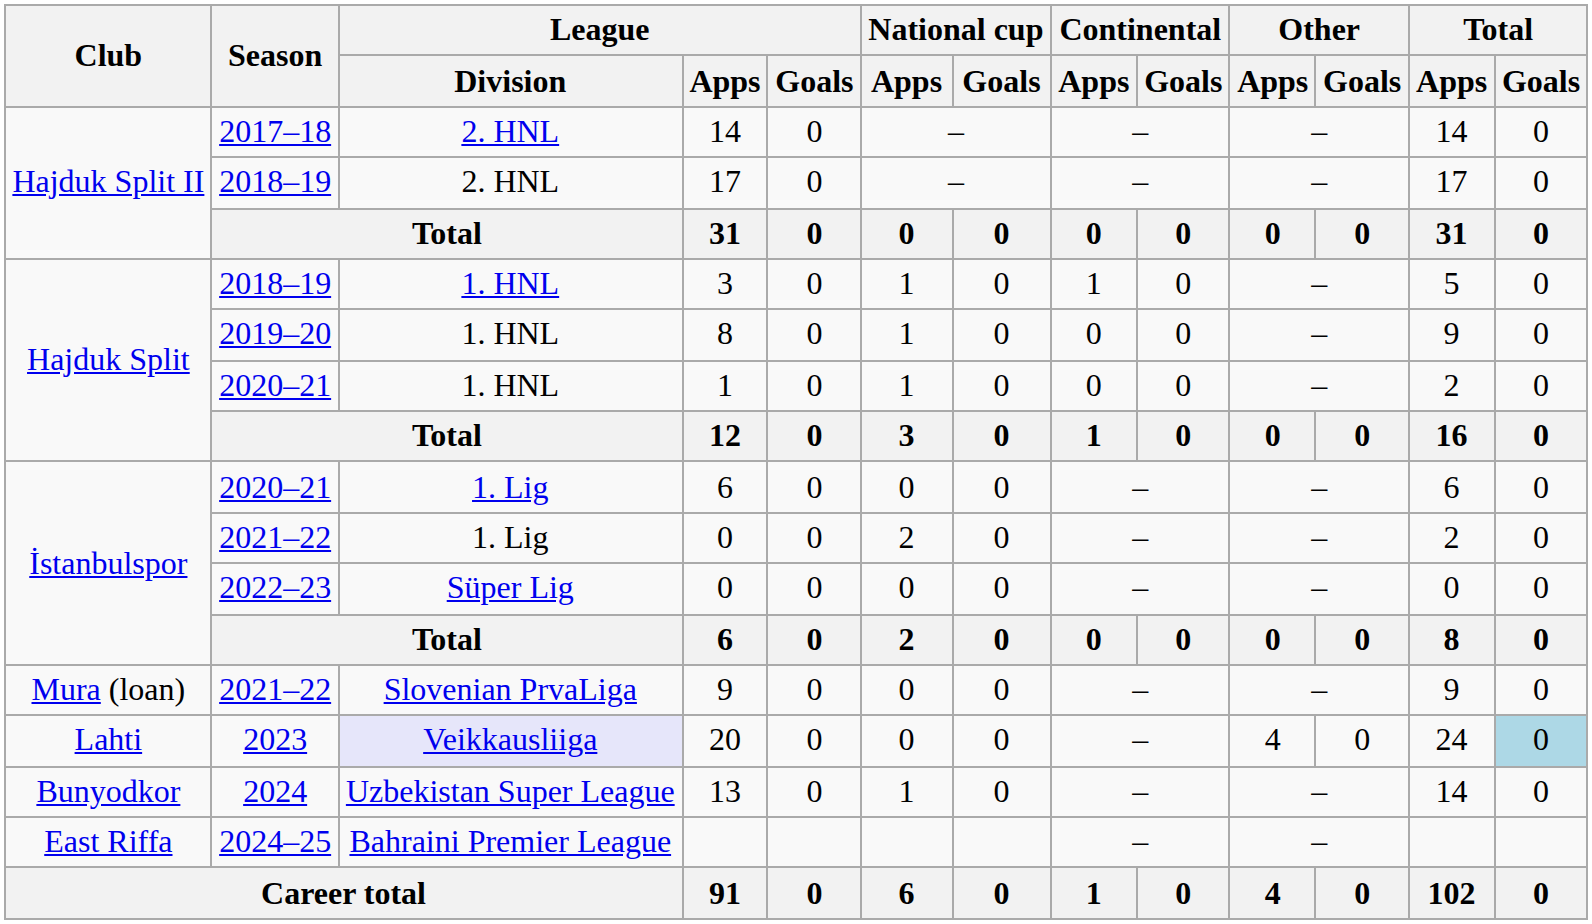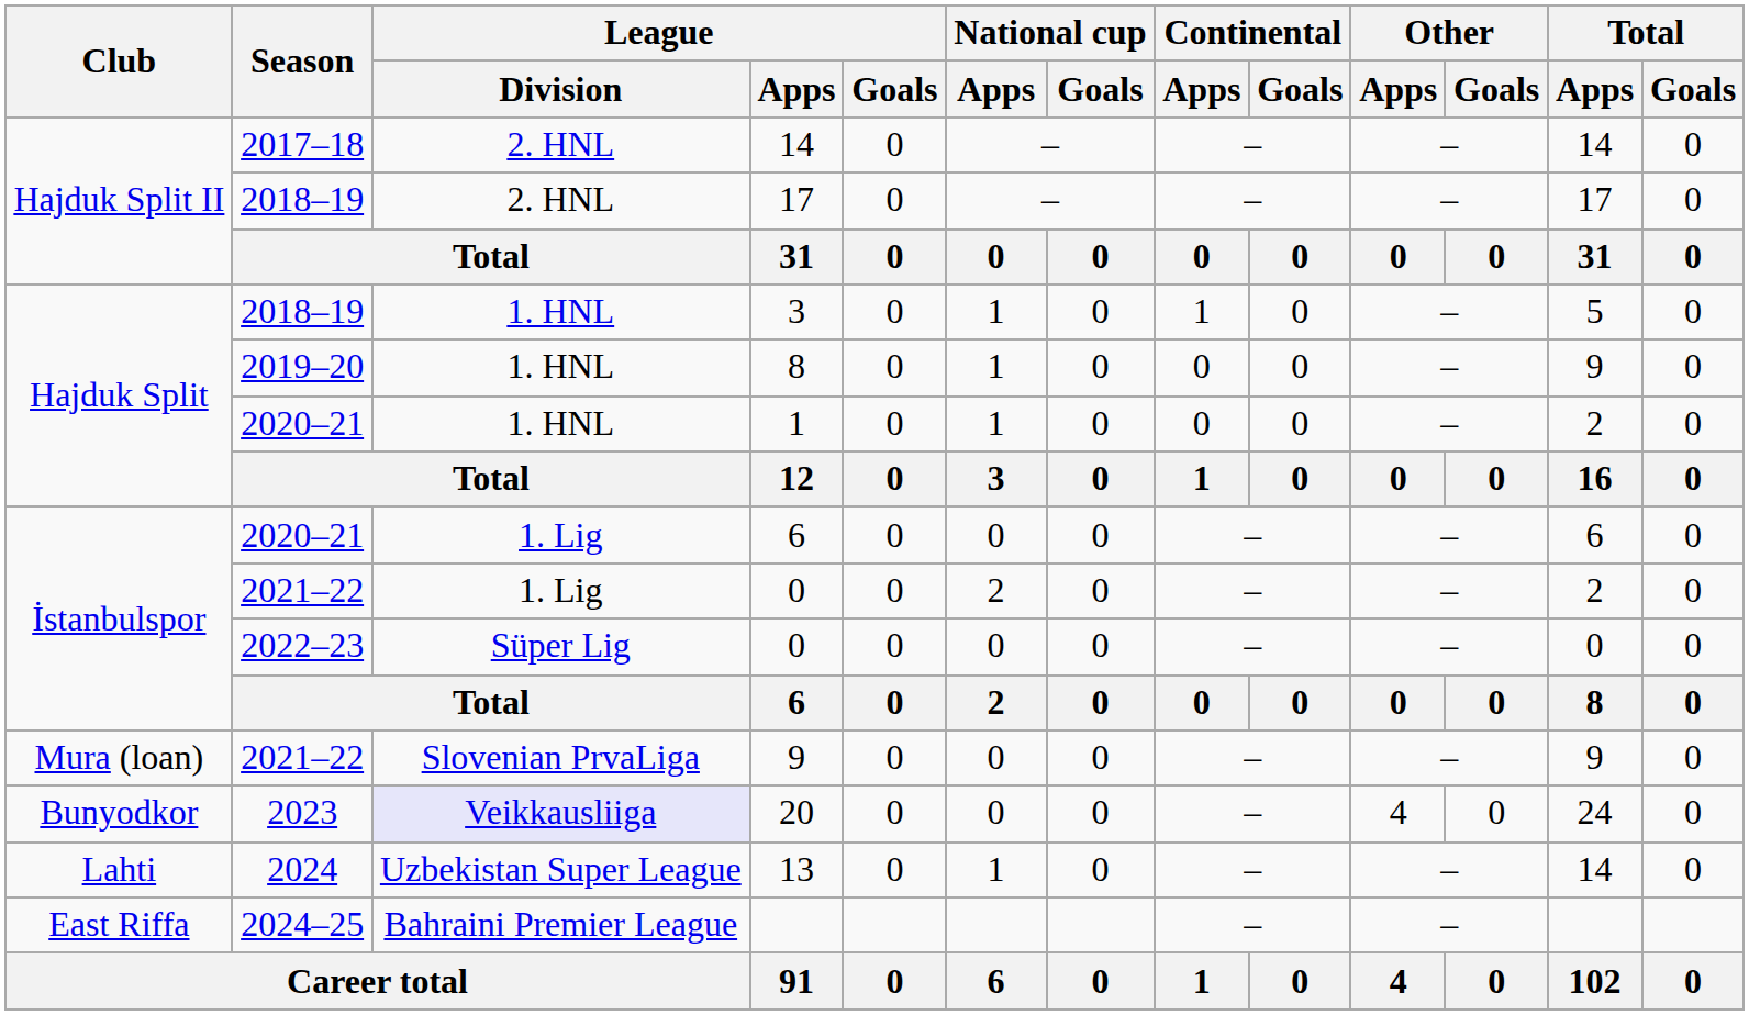 <table class="wikitable" style="text-align:center">
 <tr>
 <th rowspan="2">Club</th>
 <th rowspan="2">Season</th>
 <th colspan="3">League</th>
 <th colspan="2">National cup</th>
 <th colspan="2">Continental</th>
 <th colspan="2">Other</th>
 <th colspan="2">Total</th>
 </tr>
 <tr>
 <th>Division</th>
 <th>Apps</th>
 <th>Goals</th>
 <th>Apps</th>
 <th>Goals</th>
 <th>Apps</th>
 <th>Goals</th>
 <th>Apps</th>
 <th>Goals</th>
 <th>Apps</th>
 <th>Goals</th>
 </tr>
 <tr>
 <td rowspan="3"><a href='#'>Hajduk Split II</a></td>
 <td><a href='#'>2017–18</a></td>
 <td><a href='#'>2. HNL</a></td>
 <td>14</td>
 <td>0</td>
 <td colspan="2">–</td>
 <td colspan="2">–</td>
 <td colspan="2">–</td>
 <td>14</td>
 <td>0</td>
 </tr>
 <tr>
 <td><a href='#'>2018–19</a></td>
 <td>2. HNL</td>
 <td>17</td>
 <td>0</td>
 <td colspan="2">–</td>
 <td colspan="2">–</td>
 <td colspan="2">–</td>
 <td>17</td>
 <td>0</td>
 </tr>
 <tr>
 <th colspan="2">Total</th>
 <th>31</th>
 <th>0</th>
 <th>0</th>
 <th>0</th>
 <th>0</th>
 <th>0</th>
 <th>0</th>
 <th>0</th>
 <th>31</th>
 <th>0</th>
 </tr>
 <tr>
 <td rowspan="4"><a href='#'>Hajduk Split</a></td>
 <td><a href='#'>2018–19</a></td>
 <td><a href='#'>1. HNL</a></td>
 <td>3</td>
 <td>0</td>
 <td>1</td>
 <td>0</td>
 <td>1</td>
 <td>0</td>
 <td colspan="2">–</td>
 <td>5</td>
 <td>0</td>
 </tr>
 <tr>
 <td><a href='#'>2019–20</a></td>
 <td>1. HNL</td>
 <td>8</td>
 <td>0</td>
 <td>1</td>
 <td>0</td>
 <td>0</td>
 <td>0</td>
 <td colspan="2">–</td>
 <td>9</td>
 <td>0</td>
 </tr>
 <tr>
 <td><a href='#'>2020–21</a></td>
 <td>1. HNL</td>
 <td>1</td>
 <td>0</td>
 <td>1</td>
 <td>0</td>
 <td>0</td>
 <td>0</td>
 <td colspan="2">–</td>
 <td>2</td>
 <td>0</td>
 </tr>
 <tr>
 <th colspan="2">Total</th>
 <th>12</th>
 <th>0</th>
 <th>3</th>
 <th>0</th>
 <th>1</th>
 <th>0</th>
 <th>0</th>
 <th>0</th>
 <th>16</th>
 <th>0</th>
 </tr>
 <tr>
 <td rowspan="4"><a href='#'>İstanbulspor</a></td>
 <td><a href='#'>2020–21</a></td>
 <td><a href='#'>1. Lig</a></td>
 <td>6</td>
 <td>0</td>
 <td>0</td>
 <td>0</td>
 <td colspan="2">–</td>
 <td colspan="2">–</td>
 <td>6</td>
 <td>0</td>
 </tr>
 <tr>
 <td><a href='#'>2021–22</a></td>
 <td>1. Lig</td>
 <td>0</td>
 <td>0</td>
 <td>2</td>
 <td>0</td>
 <td colspan="2">–</td>
 <td colspan="2">–</td>
 <td>2</td>
 <td>0</td>
 </tr>
 <tr>
 <td><a href='#'>2022–23</a></td>
 <td><a href='#'>Süper Lig</a></td>
 <td>0</td>
 <td>0</td>
 <td>0</td>
 <td>0</td>
 <td colspan="2">–</td>
 <td colspan="2">–</td>
 <td>0</td>
 <td>0</td>
 </tr>
 <tr>
 <th colspan="2">Total</th>
 <th>6</th>
 <th>0</th>
 <th>2</th>
 <th>0</th>
 <th>0</th>
 <th>0</th>
 <th>0</th>
 <th>0</th>
 <th>8</th>
 <th>0</th>
 </tr>
 <tr>
 <td><a href='#'>Mura</a> (loan)</td>
 <td><a href='#'>2021–22</a></td>
 <td><a href='#'>Slovenian PrvaLiga</a></td>
 <td>9</td>
 <td>0</td>
 <td>0</td>
 <td>0</td>
 <td colspan="2">–</td>
 <td colspan="2">–</td>
 <td>9</td>
 <td>0</td>
 </tr>
 <tr>
-<td><a href='#'>Lahti</a></td>
+<td><a href='#'>Bunyodkor</a></td>
 <td><a href='#'>2023</a></td>
 <td style="background: lavender;"><a href='#'>Veikkausliiga</a></td>
 <td>20</td>
 <td>0</td>
 <td>0</td>
 <td>0</td>
 <td colspan="2">–</td>
 <td>4</td>
 <td>0</td>
 <td>24</td>
-<td style="background: lightblue;">0</td>
+<td>0</td>
 </tr>
 <tr>
-<td><a href='#'>Bunyodkor</a></td>
+<td><a href='#'>Lahti</a></td>
 <td><a href='#'>2024</a></td>
 <td><a href='#'>Uzbekistan Super League</a></td>
 <td>13</td>
 <td>0</td>
 <td>1</td>
 <td>0</td>
 <td colspan="2">–</td>
 <td colspan="2">–</td>
 <td>14</td>
 <td>0</td>
 </tr>
 <tr>
 <td><a href='#'>East Riffa</a></td>
 <td><a href='#'>2024–25</a></td>
 <td><a href='#'>Bahraini Premier League</a></td>
 <td></td>
 <td></td>
 <td></td>
 <td></td>
 <td colspan="2">–</td>
 <td colspan="2">–</td>
 <td></td>
 <td></td>
 </tr>
 <tr>
 <th colspan="3">Career total</th>
 <th>91</th>
 <th>0</th>
 <th>6</th>
 <th>0</th>
 <th>1</th>
 <th>0</th>
 <th>4</th>
 <th>0</th>
 <th>102</th>
 <th>0</th>
 </tr>
 </table>
